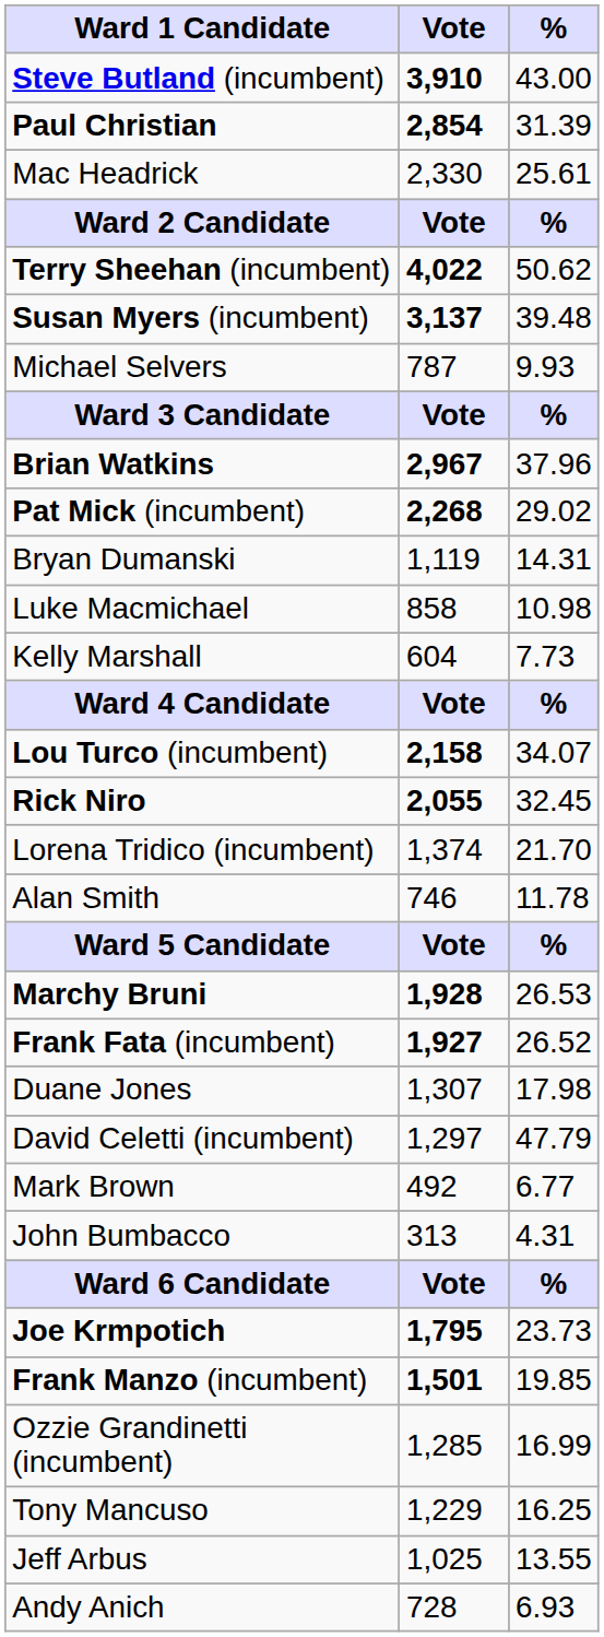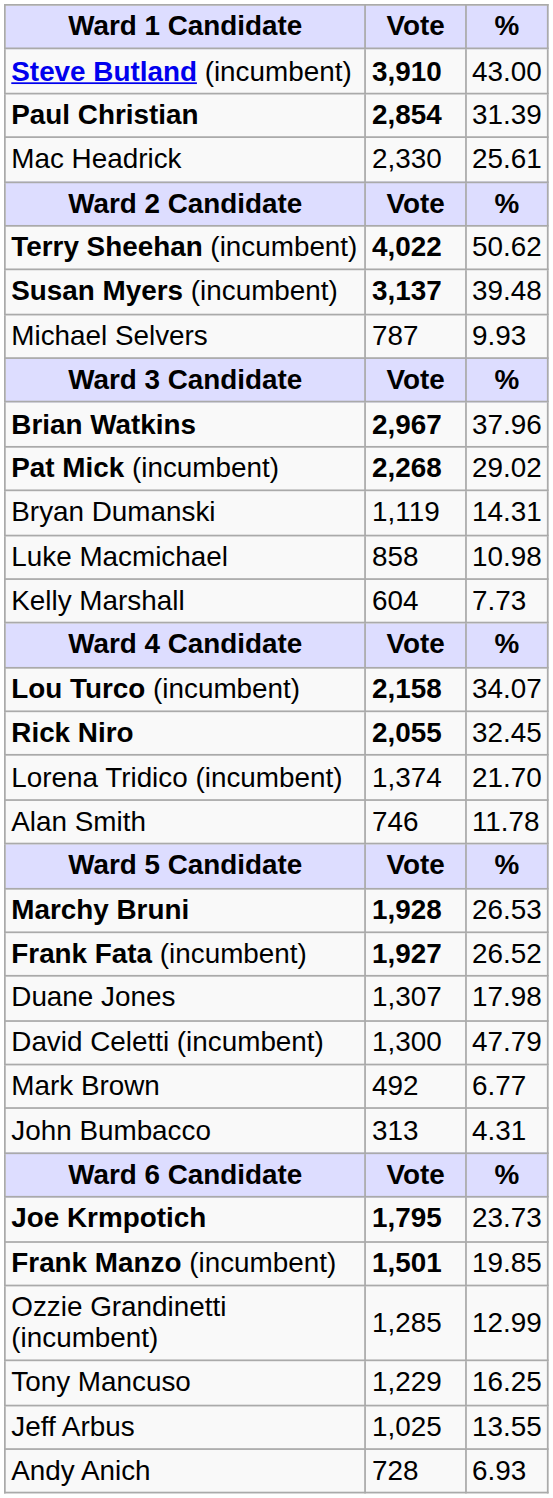 <table class="wikitable">
 <tr>
 <th style="background:#ddf; width:200px;">Ward 1 Candidate</th>
 <th style="background:#ddf; width:50px;">Vote</th>
 <th style="background:#ddf; width:30px;">%</th>
 </tr>
 <tr>
 <td><strong><a href='#'>Steve Butland</a></strong> (incumbent)</td>
 <td><strong>3,910</strong></td>
 <td>43.00</td>
 </tr>
 <tr>
 <td><strong>Paul Christian</strong></td>
 <td><strong>2,854</strong></td>
 <td>31.39</td>
 </tr>
 <tr>
 <td>Mac Headrick</td>
 <td>2,330</td>
 <td>25.61</td>
 </tr>
 <tr>
 <th style="background:#ddf; width:200px;">Ward 2 Candidate</th>
 <th style="background:#ddf; width:50px;">Vote</th>
 <th style="background:#ddf; width:30px;">%</th>
 </tr>
 <tr>
 <td><strong>Terry Sheehan</strong> (incumbent)</td>
 <td><strong>4,022</strong></td>
 <td>50.62</td>
 </tr>
 <tr>
 <td><strong>Susan Myers</strong> (incumbent)</td>
 <td><strong>3,137</strong></td>
 <td>39.48</td>
 </tr>
 <tr>
 <td>Michael Selvers</td>
 <td>787</td>
 <td>9.93</td>
 </tr>
 <tr>
 <th style="background:#ddf; width:200px;">Ward 3 Candidate</th>
 <th style="background:#ddf; width:50px;">Vote</th>
 <th style="background:#ddf; width:30px;">%</th>
 </tr>
 <tr>
 <td><strong>Brian Watkins</strong></td>
 <td><strong>2,967</strong></td>
 <td>37.96</td>
 </tr>
 <tr>
 <td><strong>Pat Mick</strong> (incumbent)</td>
 <td><strong>2,268</strong></td>
 <td>29.02</td>
 </tr>
 <tr>
 <td>Bryan Dumanski</td>
 <td>1,119</td>
 <td>14.31</td>
 </tr>
 <tr>
 <td>Luke Macmichael</td>
 <td>858</td>
 <td>10.98</td>
 </tr>
 <tr>
 <td>Kelly Marshall</td>
 <td>604</td>
 <td>7.73</td>
 </tr>
 <tr>
 <th style="background:#ddf; width:200px;">Ward 4 Candidate</th>
 <th style="background:#ddf; width:50px;">Vote</th>
 <th style="background:#ddf; width:30px;">%</th>
 </tr>
 <tr>
 <td><strong>Lou Turco</strong> (incumbent)</td>
 <td><strong>2,158</strong></td>
 <td>34.07</td>
 </tr>
 <tr>
 <td><strong>Rick Niro</strong></td>
 <td><strong>2,055</strong></td>
 <td>32.45</td>
 </tr>
 <tr>
 <td>Lorena Tridico (incumbent)</td>
 <td>1,374</td>
 <td>21.70</td>
 </tr>
 <tr>
 <td>Alan Smith</td>
 <td>746</td>
 <td>11.78</td>
 </tr>
 <tr>
 <th style="background:#ddf; width:200px;">Ward 5 Candidate</th>
 <th style="background:#ddf; width:50px;">Vote</th>
 <th style="background:#ddf; width:30px;">%</th>
 </tr>
 <tr>
 <td><strong>Marchy Bruni</strong></td>
 <td><strong>1,928</strong></td>
 <td>26.53</td>
 </tr>
 <tr>
 <td><strong>Frank Fata</strong> (incumbent)</td>
 <td><strong>1,927</strong></td>
 <td>26.52</td>
 </tr>
 <tr>
 <td>Duane Jones</td>
 <td>1,307</td>
 <td>17.98</td>
 </tr>
 <tr>
 <td>David Celetti (incumbent)</td>
-<td>1,297</td>
+<td>1,300</td>
 <td>47.79</td>
 </tr>
 <tr>
 <td>Mark Brown</td>
 <td>492</td>
 <td>6.77</td>
 </tr>
 <tr>
 <td>John Bumbacco</td>
 <td>313</td>
 <td>4.31</td>
 </tr>
 <tr>
 <th style="background:#ddf; width:200px;">Ward 6 Candidate</th>
 <th style="background:#ddf; width:50px;">Vote</th>
 <th style="background:#ddf; width:30px;">%</th>
 </tr>
 <tr>
 <td><strong>Joe Krmpotich</strong></td>
 <td><strong>1,795</strong></td>
 <td>23.73</td>
 </tr>
 <tr>
 <td><strong>Frank Manzo</strong> (incumbent)</td>
 <td><strong>1,501</strong></td>
 <td>19.85</td>
 </tr>
 <tr>
 <td>Ozzie Grandinetti (incumbent)</td>
 <td>1,285</td>
-<td>16.99</td>
+<td>12.99</td>
 </tr>
 <tr>
 <td>Tony Mancuso</td>
 <td>1,229</td>
 <td>16.25</td>
 </tr>
 <tr>
 <td>Jeff Arbus</td>
 <td>1,025</td>
 <td>13.55</td>
 </tr>
 <tr>
 <td>Andy Anich</td>
 <td>728</td>
 <td>6.93</td>
 </tr>
 </table>
